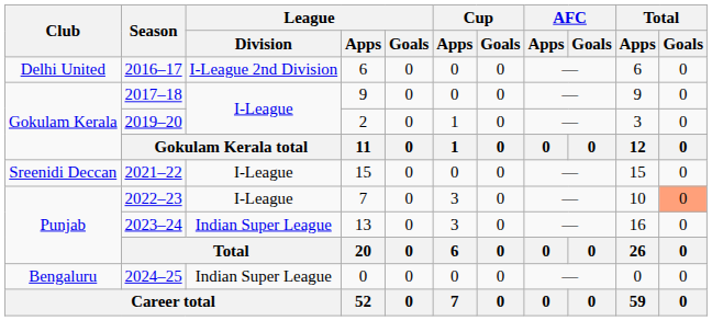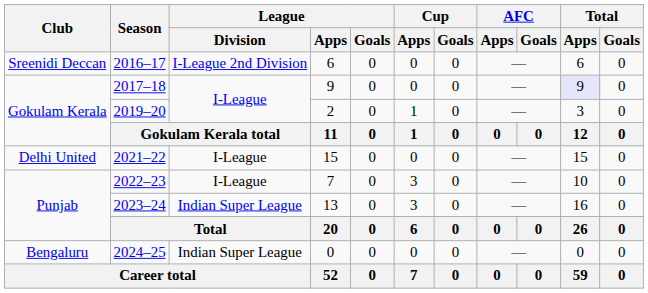 <table class="wikitable" style="text-align: center;">
 <tr>
 <th rowspan="2">Club</th>
 <th rowspan="2">Season</th>
 <th colspan="3">League</th>
 <th colspan="2">Cup</th>
 <th colspan="2"><a href='#'>AFC</a></th>
 <th colspan="2">Total</th>
 </tr>
 <tr>
 <th>Division</th>
 <th>Apps</th>
 <th>Goals</th>
 <th>Apps</th>
 <th>Goals</th>
 <th>Apps</th>
 <th>Goals</th>
 <th>Apps</th>
 <th>Goals</th>
 </tr>
 <tr>
-<td rowspan="1"><a href='#'>Delhi United</a></td>
+<td rowspan="1"><a href='#'>Sreenidi Deccan</a></td>
 <td><a href='#'>2016–17</a></td>
 <td rowspan="1"><a href='#'>I-League 2nd Division</a></td>
 <td>6</td>
 <td>0</td>
 <td>0</td>
 <td>0</td>
 <td colspan="2">—</td>
 <td>6</td>
 <td>0</td>
 </tr>
 <tr>
 <td rowspan="3"><a href='#'>Gokulam Kerala</a></td>
 <td><a href='#'>2017–18</a></td>
 <td rowspan="2"><a href='#'>I-League</a></td>
 <td>9</td>
 <td>0</td>
 <td>0</td>
 <td>0</td>
 <td colspan="2">—</td>
-<td>9</td>
+<td style="background: lavender;">9</td>
 <td>0</td>
 </tr>
 <tr>
 <td><a href='#'>2019–20</a></td>
 <td>2</td>
 <td>0</td>
 <td>1</td>
 <td>0</td>
 <td colspan="2">—</td>
 <td>3</td>
 <td>0</td>
 </tr>
 <tr>
 <th colspan="2">Gokulam Kerala total</th>
 <th>11</th>
 <th>0</th>
 <th>1</th>
 <th>0</th>
 <th>0</th>
 <th>0</th>
 <th>12</th>
 <th>0</th>
 </tr>
 <tr>
-<td rowspan="1"><a href='#'>Sreenidi Deccan</a></td>
+<td rowspan="1"><a href='#'>Delhi United</a></td>
 <td><a href='#'>2021–22</a></td>
 <td>I-League</td>
 <td>15</td>
 <td>0</td>
 <td>0</td>
 <td>0</td>
 <td colspan="2">—</td>
 <td>15</td>
 <td>0</td>
 </tr>
 <tr>
 <td rowspan="3"><a href='#'>Punjab</a></td>
 <td><a href='#'>2022–23</a></td>
 <td>I-League</td>
 <td>7</td>
 <td>0</td>
 <td>3</td>
 <td>0</td>
 <td colspan="2">—</td>
 <td>10</td>
-<td style="background: lightsalmon;">0</td>
+<td>0</td>
 </tr>
 <tr>
 <td><a href='#'>2023–24</a></td>
 <td><a href='#'>Indian Super League</a></td>
 <td>13</td>
 <td>0</td>
 <td>3</td>
 <td>0</td>
 <td colspan="2">—</td>
 <td>16</td>
 <td>0</td>
 </tr>
 <tr>
 <th colspan="2">Total</th>
 <th>20</th>
 <th>0</th>
 <th>6</th>
 <th>0</th>
 <th>0</th>
 <th>0</th>
 <th>26</th>
 <th>0</th>
 </tr>
 <tr>
 <td rowspan="1"><a href='#'>Bengaluru</a></td>
 <td><a href='#'>2024–25</a></td>
 <td>Indian Super League</td>
 <td>0</td>
 <td>0</td>
 <td>0</td>
 <td>0</td>
 <td colspan="2">—</td>
 <td>0</td>
 <td>0</td>
 </tr>
 <tr>
 <th colspan="3">Career total</th>
 <th>52</th>
 <th>0</th>
 <th>7</th>
 <th>0</th>
 <th>0</th>
 <th>0</th>
 <th>59</th>
 <th>0</th>
 </tr>
 </table>
